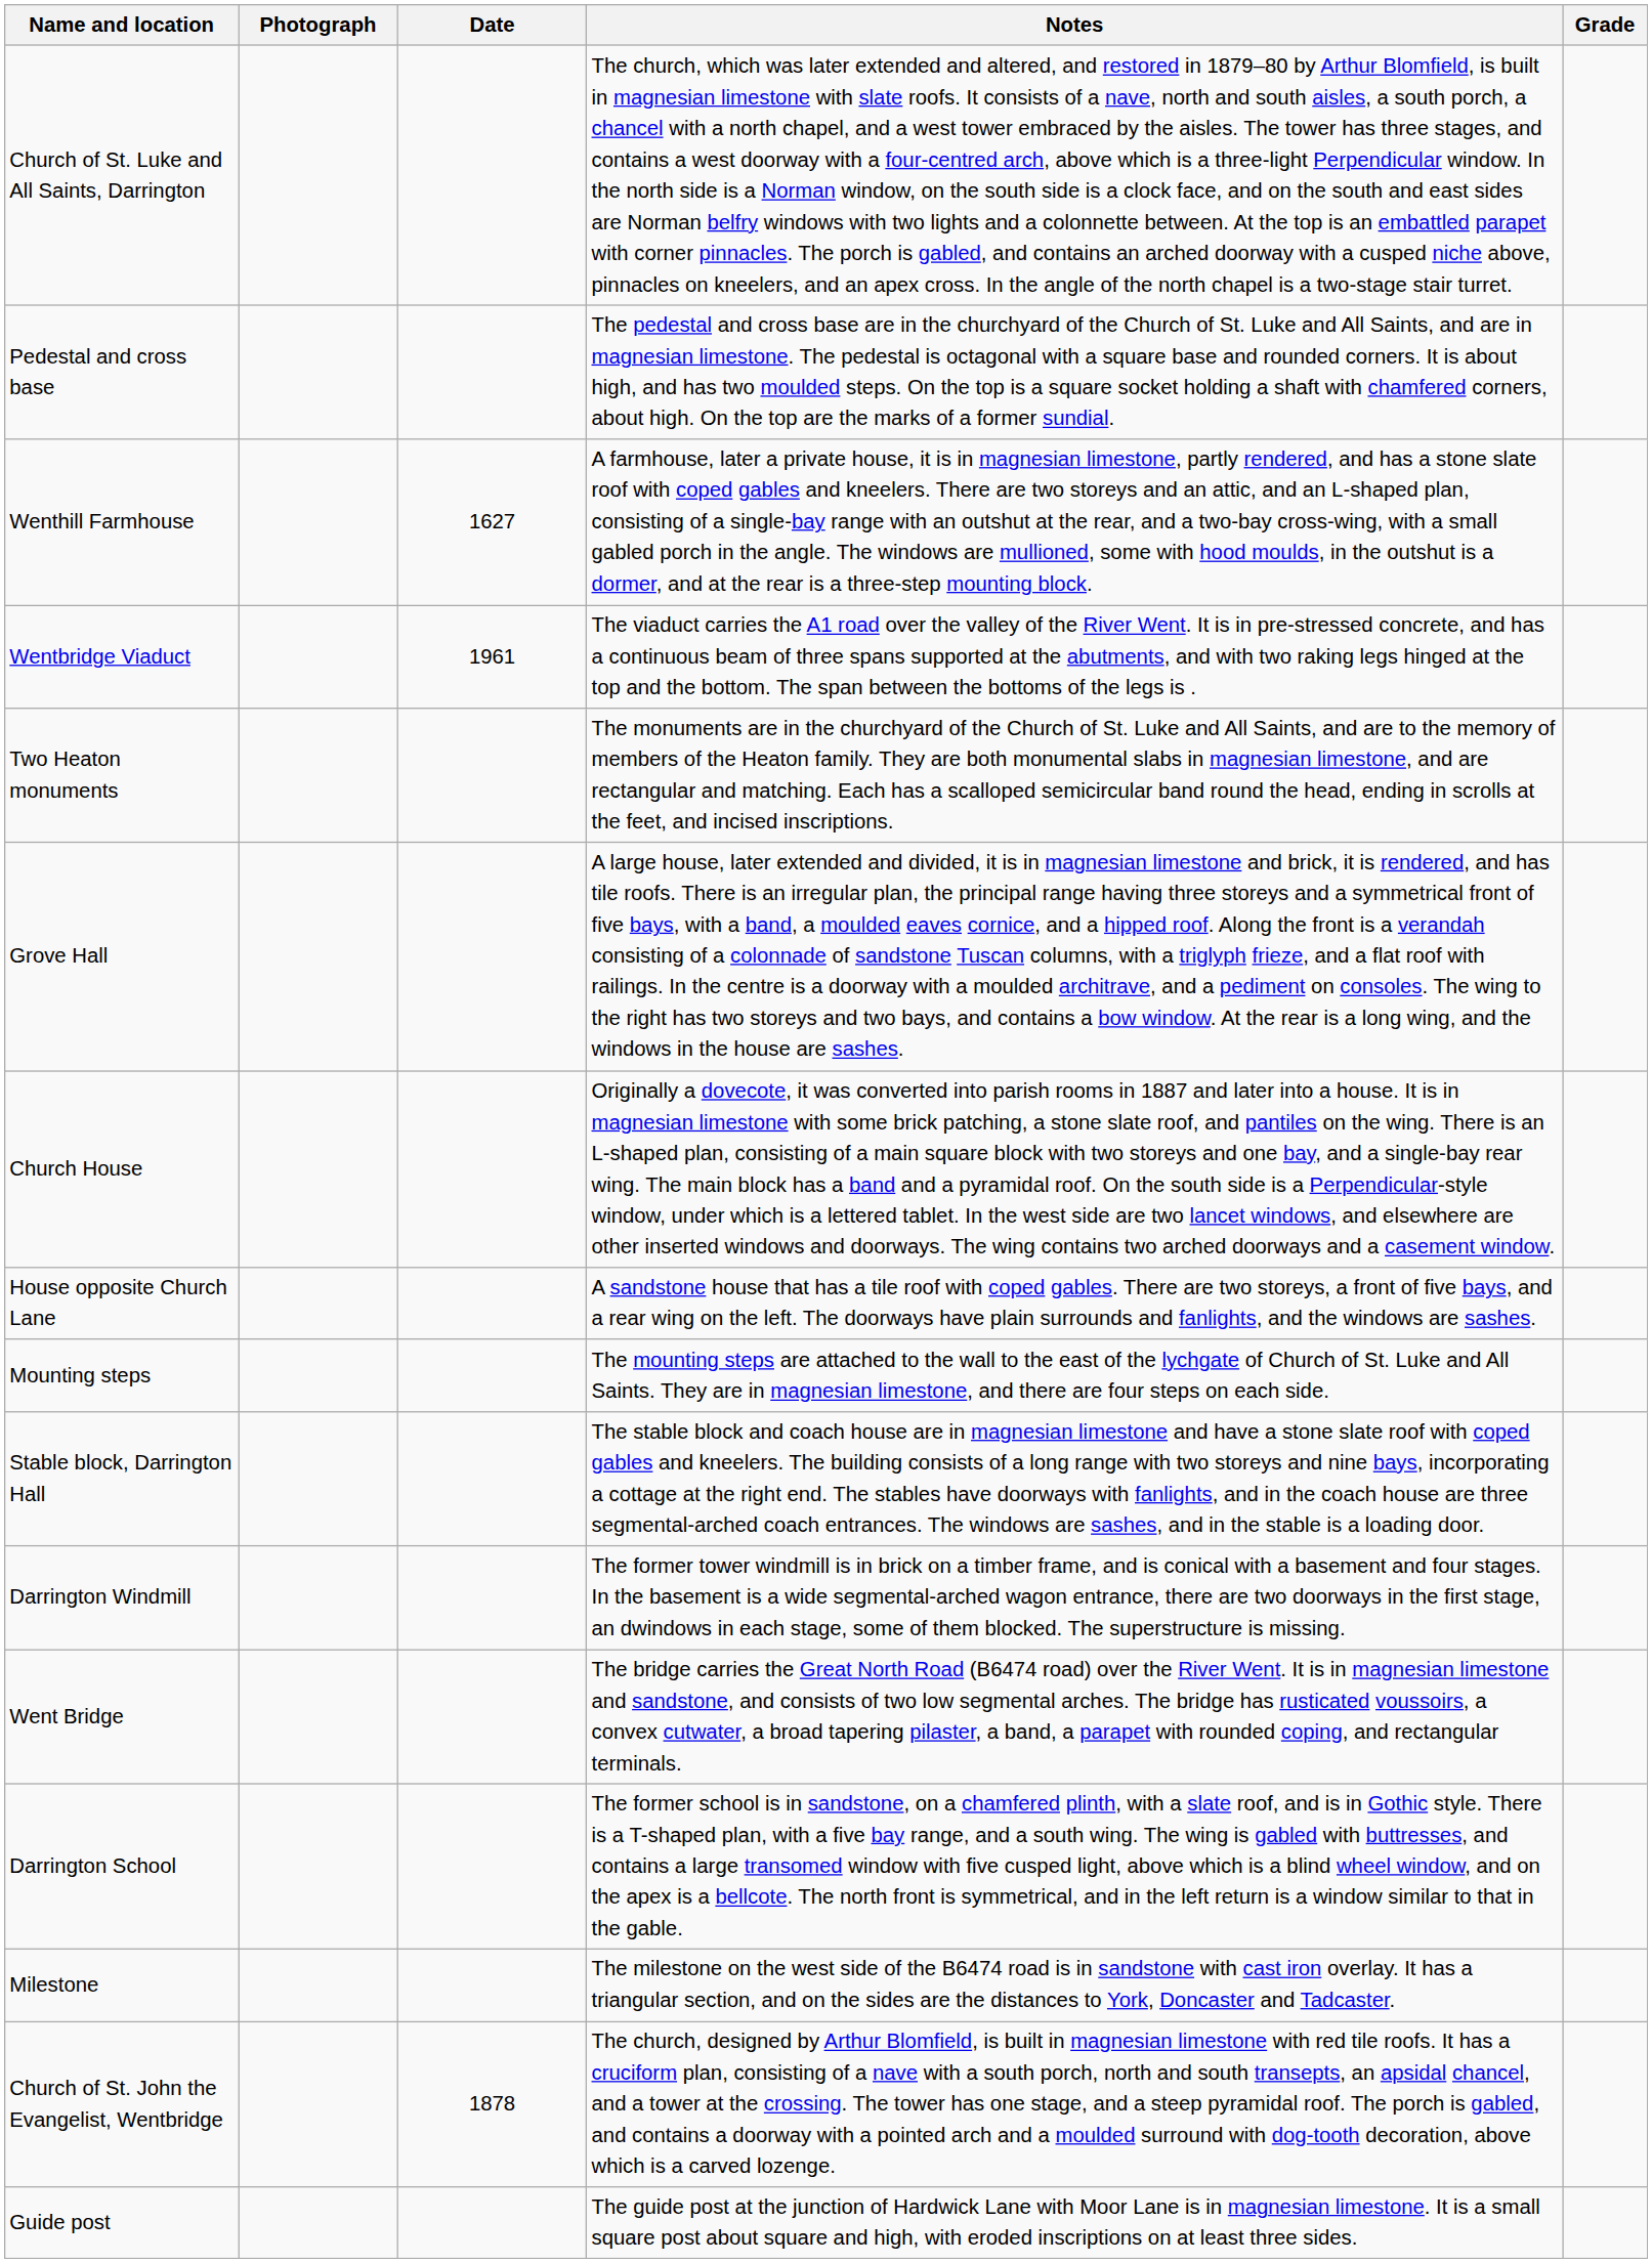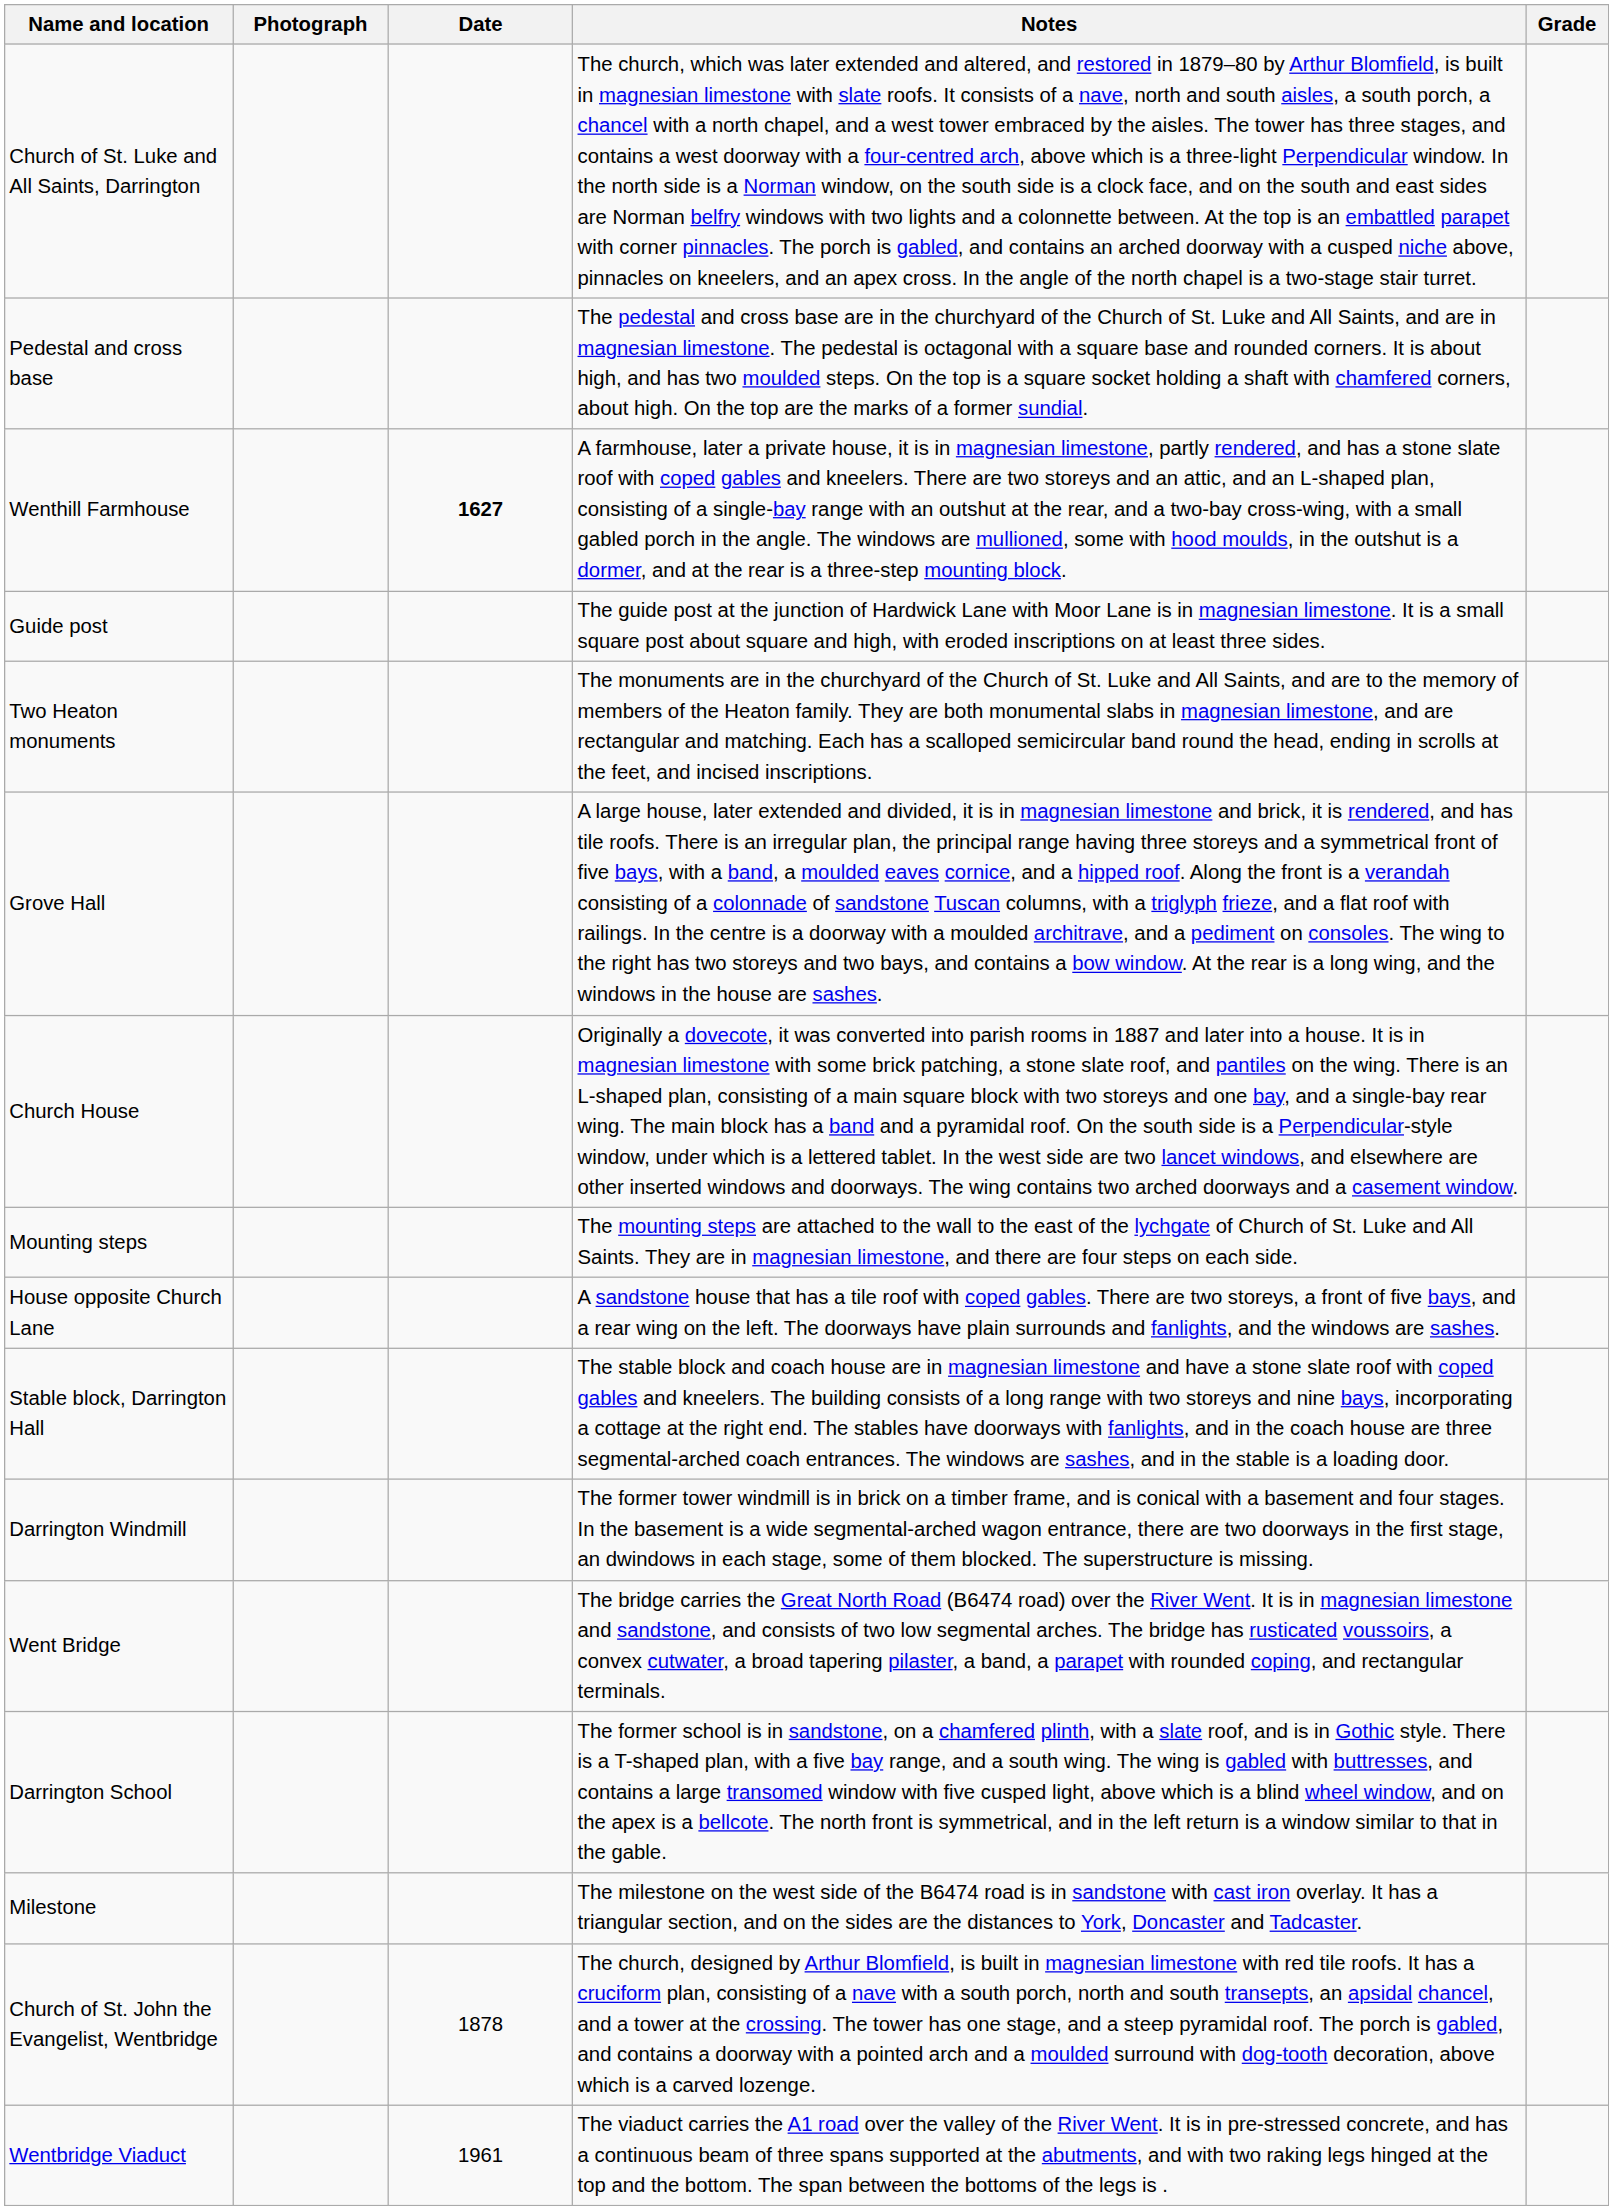 <table class="wikitable sortable plainrowheaders" style="width:100%; border:0; text-align:left; line-height:150%;">
 <tr>
 <th scope="col"  style="width:150px">Name and location</th>
 <th scope="col"  style="width:100px" class="unsortable">Photograph</th>
 <th scope="col"  style="width:120px">Date</th>
 <th scope="col"  style="width:650px" class="unsortable">Notes</th>
 <th scope="col"  style="width:50px">Grade</th>
 </tr>
 <tr>
 <td>Church of St. Luke and All Saints, Darrington<br><small></small></td>
 <td></td>
 <td align="center"></td>
 <td>The church, which was later extended and altered, and <a href='#'>restored</a> in 1879–80 by <a href='#'>Arthur Blomfield</a>, is built in <a href='#'>magnesian limestone</a> with <a href='#'>slate</a> roofs. It consists of a <a href='#'>nave</a>, north and south <a href='#'>aisles</a>, a south porch, a <a href='#'>chancel</a> with a north chapel, and a west tower embraced by the aisles.  The tower has three stages, and contains a west doorway with a <a href='#'>four-centred arch</a>, above which is a three-light <a href='#'>Perpendicular</a> window.  In the north side is a <a href='#'>Norman</a> window, on the south side is a clock face, and on the south and east sides are Norman <a href='#'>belfry</a> windows with two lights and a colonnette between.  At the top is an <a href='#'>embattled</a> <a href='#'>parapet</a> with corner <a href='#'>pinnacles</a>.  The porch is <a href='#'>gabled</a>, and contains an arched doorway with a cusped <a href='#'>niche</a> above, pinnacles on kneelers, and an apex cross.  In the angle of the north chapel is a two-stage stair turret.</td>
 <td align="center" ></td>
 </tr>
 <tr>
 <td>Pedestal and cross base<br><small></small></td>
 <td></td>
 <td align="center"></td>
 <td>The <a href='#'>pedestal</a> and cross base are in the churchyard of the Church of St. Luke and All Saints, and are in <a href='#'>magnesian limestone</a>.  The pedestal is octagonal with a square base and rounded corners.  It is about  high, and has two <a href='#'>moulded</a> steps.  On the top is a square socket holding a shaft with <a href='#'>chamfered</a> corners, about  high.  On the top are the marks of a former <a href='#'>sundial</a>.</td>
 <td align="center" ></td>
 </tr>
 <tr>
 <td>Wenthill Farmhouse<br><small></small></td>
 <td></td>
-<td align="center">1627</td>
+<td align="center"><strong>1627</strong></td>
 <td>A farmhouse, later a private house, it is in <a href='#'>magnesian limestone</a>, partly <a href='#'>rendered</a>, and has a stone slate roof with <a href='#'>coped</a> <a href='#'>gables</a> and kneelers.  There are two storeys and an attic, and an L-shaped plan, consisting of a single-<a href='#'>bay</a> range with an outshut at the rear, and a two-bay cross-wing, with a small gabled porch in the angle.  The windows are <a href='#'>mullioned</a>, some with <a href='#'>hood moulds</a>, in the outshut is a <a href='#'>dormer</a>, and at the rear is a three-step <a href='#'>mounting block</a>.</td>
 <td align="center" ></td>
 </tr>
 <tr>
-<td><a href='#'>Wentbridge Viaduct</a><br><small></small></td>
+<td>Guide post<br><small></small></td>
 <td></td>
-<td align="center">1961</td>
-<td>The viaduct carries the <a href='#'>A1 road</a> over the valley of the <a href='#'>River Went</a>.  It is in pre-stressed concrete, and has a continuous beam of three spans supported at the <a href='#'>abutments</a>, and with two raking legs hinged at the top and the bottom.  The span between the bottoms of the legs is .</td>
+<td align="center"></td>
+<td>The guide post at the junction of Hardwick Lane with Moor Lane is in <a href='#'>magnesian limestone</a>.  It is a small square post about  square and  high, with eroded inscriptions on at least three sides.</td>
 <td align="center" ></td>
 </tr>
 <tr>
 <td>Two Heaton monuments<br><small></small></td>
 <td></td>
 <td align="center"></td>
 <td>The monuments are in the churchyard of the Church of St. Luke and All Saints, and are to the memory of members of the Heaton family. They are both monumental slabs in <a href='#'>magnesian limestone</a>, and are rectangular and matching.  Each has a scalloped semicircular band round the head, ending in scrolls at the feet, and incised inscriptions.</td>
 <td align="center" ></td>
 </tr>
 <tr>
 <td>Grove Hall<br><small></small></td>
 <td></td>
 <td align="center"></td>
 <td>A large house, later extended and divided, it is in <a href='#'>magnesian limestone</a> and brick, it is <a href='#'>rendered</a>, and has tile roofs.  There is an irregular plan, the principal range having three storeys and a symmetrical front of five <a href='#'>bays</a>, with a <a href='#'>band</a>, a <a href='#'>moulded</a> <a href='#'>eaves</a> <a href='#'>cornice</a>, and a <a href='#'>hipped roof</a>.  Along the front is a <a href='#'>verandah</a> consisting of a <a href='#'>colonnade</a> of <a href='#'>sandstone</a> <a href='#'>Tuscan</a> columns, with a <a href='#'>triglyph</a> <a href='#'>frieze</a>, and a flat roof with railings.  In the centre is a doorway with a moulded <a href='#'>architrave</a>, and a <a href='#'>pediment</a> on <a href='#'>consoles</a>.  The wing to the right has two storeys and two bays, and contains a <a href='#'>bow window</a>.  At the rear is a long wing, and the windows in the house are <a href='#'>sashes</a>.</td>
 <td align="center" ></td>
 </tr>
 <tr>
 <td>Church House<br><small></small></td>
 <td></td>
 <td align="center"></td>
 <td>Originally a <a href='#'>dovecote</a>, it was converted into parish rooms in 1887 and later into a house.  It is in <a href='#'>magnesian limestone</a> with some brick patching, a stone slate roof, and <a href='#'>pantiles</a> on the wing.  There is an L-shaped plan, consisting of a main square block with two storeys and one <a href='#'>bay</a>, and a single-bay rear wing.  The main block has a <a href='#'>band</a> and a pyramidal roof.  On the south side is a <a href='#'>Perpendicular</a>-style window, under which is a lettered tablet.  In the west side are two <a href='#'>lancet windows</a>, and elsewhere are other inserted windows and doorways.  The wing contains two arched doorways and a <a href='#'>casement window</a>.</td>
 <td align="center" ></td>
 </tr>
 <tr>
+<td>Mounting steps<br><small></small></td>
+<td></td>
+<td align="center"></td>
+<td>The <a href='#'>mounting steps</a> are attached to the wall to the east of the <a href='#'>lychgate</a> of Church of St. Luke and All Saints.  They are in <a href='#'>magnesian limestone</a>, and there are four steps on each side.</td>
+<td align="center" ></td>
+</tr>
+<tr>
 <td>House opposite Church Lane<br><small></small></td>
 <td></td>
 <td align="center"></td>
 <td>A <a href='#'>sandstone</a> house that has a tile roof with <a href='#'>coped</a> <a href='#'>gables</a>.  There are two storeys, a front of five <a href='#'>bays</a>, and a rear wing on the left.  The doorways have plain surrounds and <a href='#'>fanlights</a>, and the windows are <a href='#'>sashes</a>.</td>
-<td align="center" ></td>
-</tr>
-<tr>
-<td>Mounting steps<br><small></small></td>
-<td></td>
-<td align="center"></td>
-<td>The <a href='#'>mounting steps</a> are attached to the wall to the east of the <a href='#'>lychgate</a> of Church of St. Luke and All Saints.  They are in <a href='#'>magnesian limestone</a>, and there are four steps on each side.</td>
 <td align="center" ></td>
 </tr>
 <tr>
 <td>Stable block, Darrington Hall<br><small></small></td>
 <td></td>
 <td align="center"></td>
 <td>The stable block and coach house are in <a href='#'>magnesian limestone</a> and have a stone slate roof with <a href='#'>coped</a> <a href='#'>gables</a> and kneelers.  The building consists of a long range with two storeys and nine <a href='#'>bays</a>, incorporating a cottage at the right end.  The stables have doorways with <a href='#'>fanlights</a>, and in the coach house are three segmental-arched coach entrances.  The windows are <a href='#'>sashes</a>, and in the stable is a loading door.</td>
 <td align="center" ></td>
 </tr>
 <tr>
 <td>Darrington Windmill<br><small></small></td>
 <td></td>
 <td align="center"></td>
 <td>The former tower windmill is in brick on a timber frame, and is conical with a basement and four stages.  In the basement is a wide segmental-arched wagon entrance, there are two doorways in the first stage, an dwindows in each stage, some of them blocked.  The superstructure is missing.</td>
 <td align="center" ></td>
 </tr>
 <tr>
 <td>Went Bridge<br><small></small></td>
 <td></td>
 <td align="center"></td>
 <td>The bridge carries the <a href='#'>Great North Road</a> (B6474 road) over the <a href='#'>River Went</a>.  It is in <a href='#'>magnesian limestone</a> and <a href='#'>sandstone</a>, and consists of two low segmental arches.  The bridge has <a href='#'>rusticated</a> <a href='#'>voussoirs</a>, a convex <a href='#'>cutwater</a>, a broad tapering <a href='#'>pilaster</a>, a band, a <a href='#'>parapet</a> with rounded <a href='#'>coping</a>, and rectangular terminals.</td>
 <td align="center" ></td>
 </tr>
 <tr>
 <td>Darrington School<br><small></small></td>
 <td></td>
 <td align="center"></td>
 <td>The former school is in <a href='#'>sandstone</a>, on a <a href='#'>chamfered</a> <a href='#'>plinth</a>, with a <a href='#'>slate</a> roof, and is in <a href='#'>Gothic</a> style.  There is a T-shaped plan, with a five <a href='#'>bay</a> range, and a south wing.  The wing is <a href='#'>gabled</a> with <a href='#'>buttresses</a>, and contains a large <a href='#'>transomed</a> window with five cusped light, above which is a blind <a href='#'>wheel window</a>, and on the apex is a <a href='#'>bellcote</a>.  The north front is symmetrical, and in the left return is a window similar to that in the gable.</td>
 <td align="center" ></td>
 </tr>
 <tr>
 <td>Milestone<br><small></small></td>
 <td></td>
 <td align="center"></td>
 <td>The milestone on the west side of the B6474 road is in <a href='#'>sandstone</a> with <a href='#'>cast iron</a> overlay.  It has a triangular section, and on the sides are the distances to <a href='#'>York</a>, <a href='#'>Doncaster</a> and <a href='#'>Tadcaster</a>.</td>
 <td align="center" ></td>
 </tr>
 <tr>
 <td>Church of St. John the Evangelist, Wentbridge<br><small></small></td>
 <td></td>
 <td align="center">1878</td>
 <td>The church, designed by <a href='#'>Arthur Blomfield</a>, is built in <a href='#'>magnesian limestone</a> with red tile roofs.  It has a <a href='#'>cruciform</a> plan, consisting of a <a href='#'>nave</a> with a south porch, north and south <a href='#'>transepts</a>, an <a href='#'>apsidal</a> <a href='#'>chancel</a>, and a tower at the <a href='#'>crossing</a>.  The tower has one stage, and a steep pyramidal roof.  The porch is <a href='#'>gabled</a>, and contains a doorway with a pointed arch and a <a href='#'>moulded</a> surround with <a href='#'>dog-tooth</a> decoration, above which is a carved lozenge.</td>
 <td align="center" ></td>
 </tr>
 <tr>
-<td>Guide post<br><small></small></td>
+<td><a href='#'>Wentbridge Viaduct</a><br><small></small></td>
 <td></td>
-<td align="center"></td>
-<td>The guide post at the junction of Hardwick Lane with Moor Lane is in <a href='#'>magnesian limestone</a>.  It is a small square post about  square and  high, with eroded inscriptions on at least three sides.</td>
+<td align="center">1961</td>
+<td>The viaduct carries the <a href='#'>A1 road</a> over the valley of the <a href='#'>River Went</a>.  It is in pre-stressed concrete, and has a continuous beam of three spans supported at the <a href='#'>abutments</a>, and with two raking legs hinged at the top and the bottom.  The span between the bottoms of the legs is .</td>
 <td align="center" ></td>
 </tr>
 <tr>
 </tr>
 </table>
